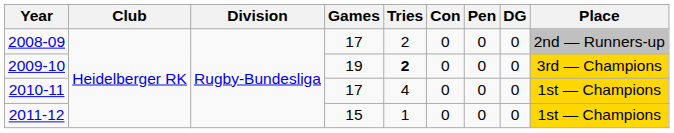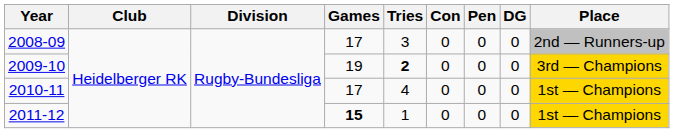 <table class="wikitable">
 <tr>
 <th>Year</th>
 <th>Club</th>
 <th>Division</th>
 <th>Games</th>
 <th>Tries</th>
 <th>Con</th>
 <th>Pen</th>
 <th>DG</th>
 <th>Place</th>
 </tr>
 <tr align="center">
 <td><a href='#'>2008-09</a></td>
 <td rowspan=4><a href='#'>Heidelberger RK</a></td>
 <td rowspan=4><a href='#'>Rugby-Bundesliga</a></td>
 <td>17</td>
-<td>2</td>
+<td>3</td>
 <td>0</td>
 <td>0</td>
 <td>0</td>
 <td bgcolor=silver>2nd — Runners-up</td>
 </tr>
 <tr align="center">
 <td><a href='#'>2009-10</a></td>
 <td>19</td>
 <td><strong>2</strong></td>
 <td>0</td>
 <td>0</td>
 <td>0</td>
 <td bgcolor=gold>3rd — Champions</td>
 </tr>
 <tr align="center">
 <td><a href='#'>2010-11</a></td>
 <td>17</td>
 <td>4</td>
 <td>0</td>
 <td>0</td>
 <td>0</td>
 <td bgcolor="#FFD700">1st — Champions</td>
 </tr>
 <tr align="center">
 <td><a href='#'>2011-12</a></td>
-<td>15</td>
+<td><strong>15</strong></td>
 <td>1</td>
 <td>0</td>
 <td>0</td>
 <td>0</td>
 <td bgcolor="#FFD700">1st — Champions</td>
 </tr>
 </table>
